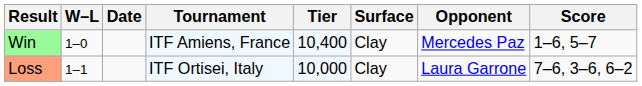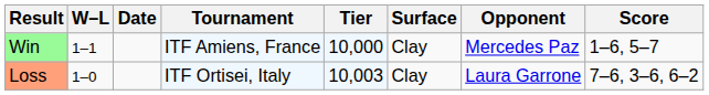 <table class="sortable wikitable">
 <tr>
 <th>Result</th>
 <th class="unsortable">W–L</th>
 <th>Date</th>
 <th>Tournament</th>
 <th>Tier</th>
 <th>Surface</th>
 <th>Opponent</th>
 <th class="unsortable">Score</th>
 </tr>
 <tr>
 <td style="background:#98fb98;">Win</td>
-<td><small>1–0</small></td>
+<td><small>1–1</small></td>
 <td></td>
 <td style="background:#f0f8ff;">ITF Amiens, France</td>
-<td style="background:#f0f8ff;">10,400</td>
+<td style="background:#f0f8ff;">10,000</td>
 <td>Clay</td>
 <td> <a href='#'>Mercedes Paz</a></td>
 <td>1–6, 5–7</td>
 </tr>
 <tr>
 <td style="background:#ffa07a;">Loss</td>
-<td><small>1–1</small></td>
+<td><small>1–0</small></td>
 <td></td>
 <td style="background:#f0f8ff;">ITF Ortisei, Italy</td>
-<td style="background:#f0f8ff;">10,000</td>
+<td style="background:#f0f8ff;">10,003</td>
 <td>Clay</td>
 <td> <a href='#'>Laura Garrone</a></td>
 <td>7–6, 3–6, 6–2</td>
 </tr>
 </table>
